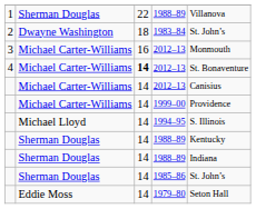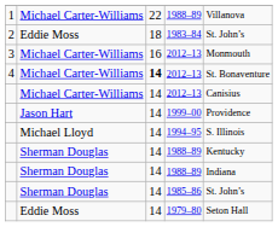 <table class="wikitable">
 <tr>
 </tr>
 <tr>
 <td>1</td>
-<td><a href='#'>Sherman Douglas</a></td>
+<td><a href='#'>Michael Carter-Williams</a></td>
 <td>22</td>
 <td style="font-size:80%;"><a href='#'>1988–89</a></td>
 <td style="font-size:80%;">Villanova</td>
 </tr>
 <tr>
 <td>2</td>
-<td><a href='#'>Dwayne Washington</a></td>
+<td>Eddie Moss</td>
 <td>18</td>
 <td style="font-size:80%;"><a href='#'>1983–84</a></td>
 <td style="font-size:80%;">St. John’s</td>
 </tr>
 <tr>
 <td>3</td>
 <td><a href='#'>Michael Carter-Williams</a></td>
 <td>16</td>
 <td style="font-size:80%;"><a href='#'>2012–13</a></td>
 <td style="font-size:80%;">Monmouth</td>
 </tr>
 <tr>
 <td>4</td>
 <td><a href='#'>Michael Carter-Williams</a></td>
 <td><strong>14</strong></td>
 <td style="font-size:80%;"><a href='#'>2012–13</a></td>
 <td style="font-size:80%;">St. Bonaventure</td>
 </tr>
 <tr>
 <td></td>
 <td><a href='#'>Michael Carter-Williams</a></td>
 <td>14</td>
 <td style="font-size:80%;"><a href='#'>2012–13</a></td>
 <td style="font-size:80%;">Canisius</td>
 </tr>
 <tr>
 <td></td>
-<td><a href='#'>Michael Carter-Williams</a></td>
+<td><a href='#'>Jason Hart</a></td>
 <td>14</td>
 <td style="font-size:80%;"><a href='#'>1999–00</a></td>
 <td style="font-size:80%;">Providence</td>
 </tr>
 <tr>
 <td></td>
 <td>Michael Lloyd</td>
 <td>14</td>
 <td style="font-size:80%;"><a href='#'>1994–95</a></td>
 <td style="font-size:80%;">S. Illinois</td>
 </tr>
 <tr>
 <td></td>
 <td><a href='#'>Sherman Douglas</a></td>
 <td>14</td>
 <td style="font-size:80%;"><a href='#'>1988–89</a></td>
 <td style="font-size:80%;">Kentucky</td>
 </tr>
 <tr>
 <td></td>
 <td><a href='#'>Sherman Douglas</a></td>
 <td>14</td>
 <td style="font-size:80%;"><a href='#'>1988–89</a></td>
 <td style="font-size:80%;">Indiana</td>
 </tr>
 <tr>
 <td></td>
 <td><a href='#'>Sherman Douglas</a></td>
 <td>14</td>
 <td style="font-size:80%;"><a href='#'>1985–86</a></td>
 <td style="font-size:80%;">St. John’s</td>
 </tr>
 <tr>
 <td></td>
 <td>Eddie Moss</td>
 <td>14</td>
 <td style="font-size:80%;"><a href='#'>1979–80</a></td>
 <td style="font-size:80%;">Seton Hall</td>
 </tr>
 </table>
